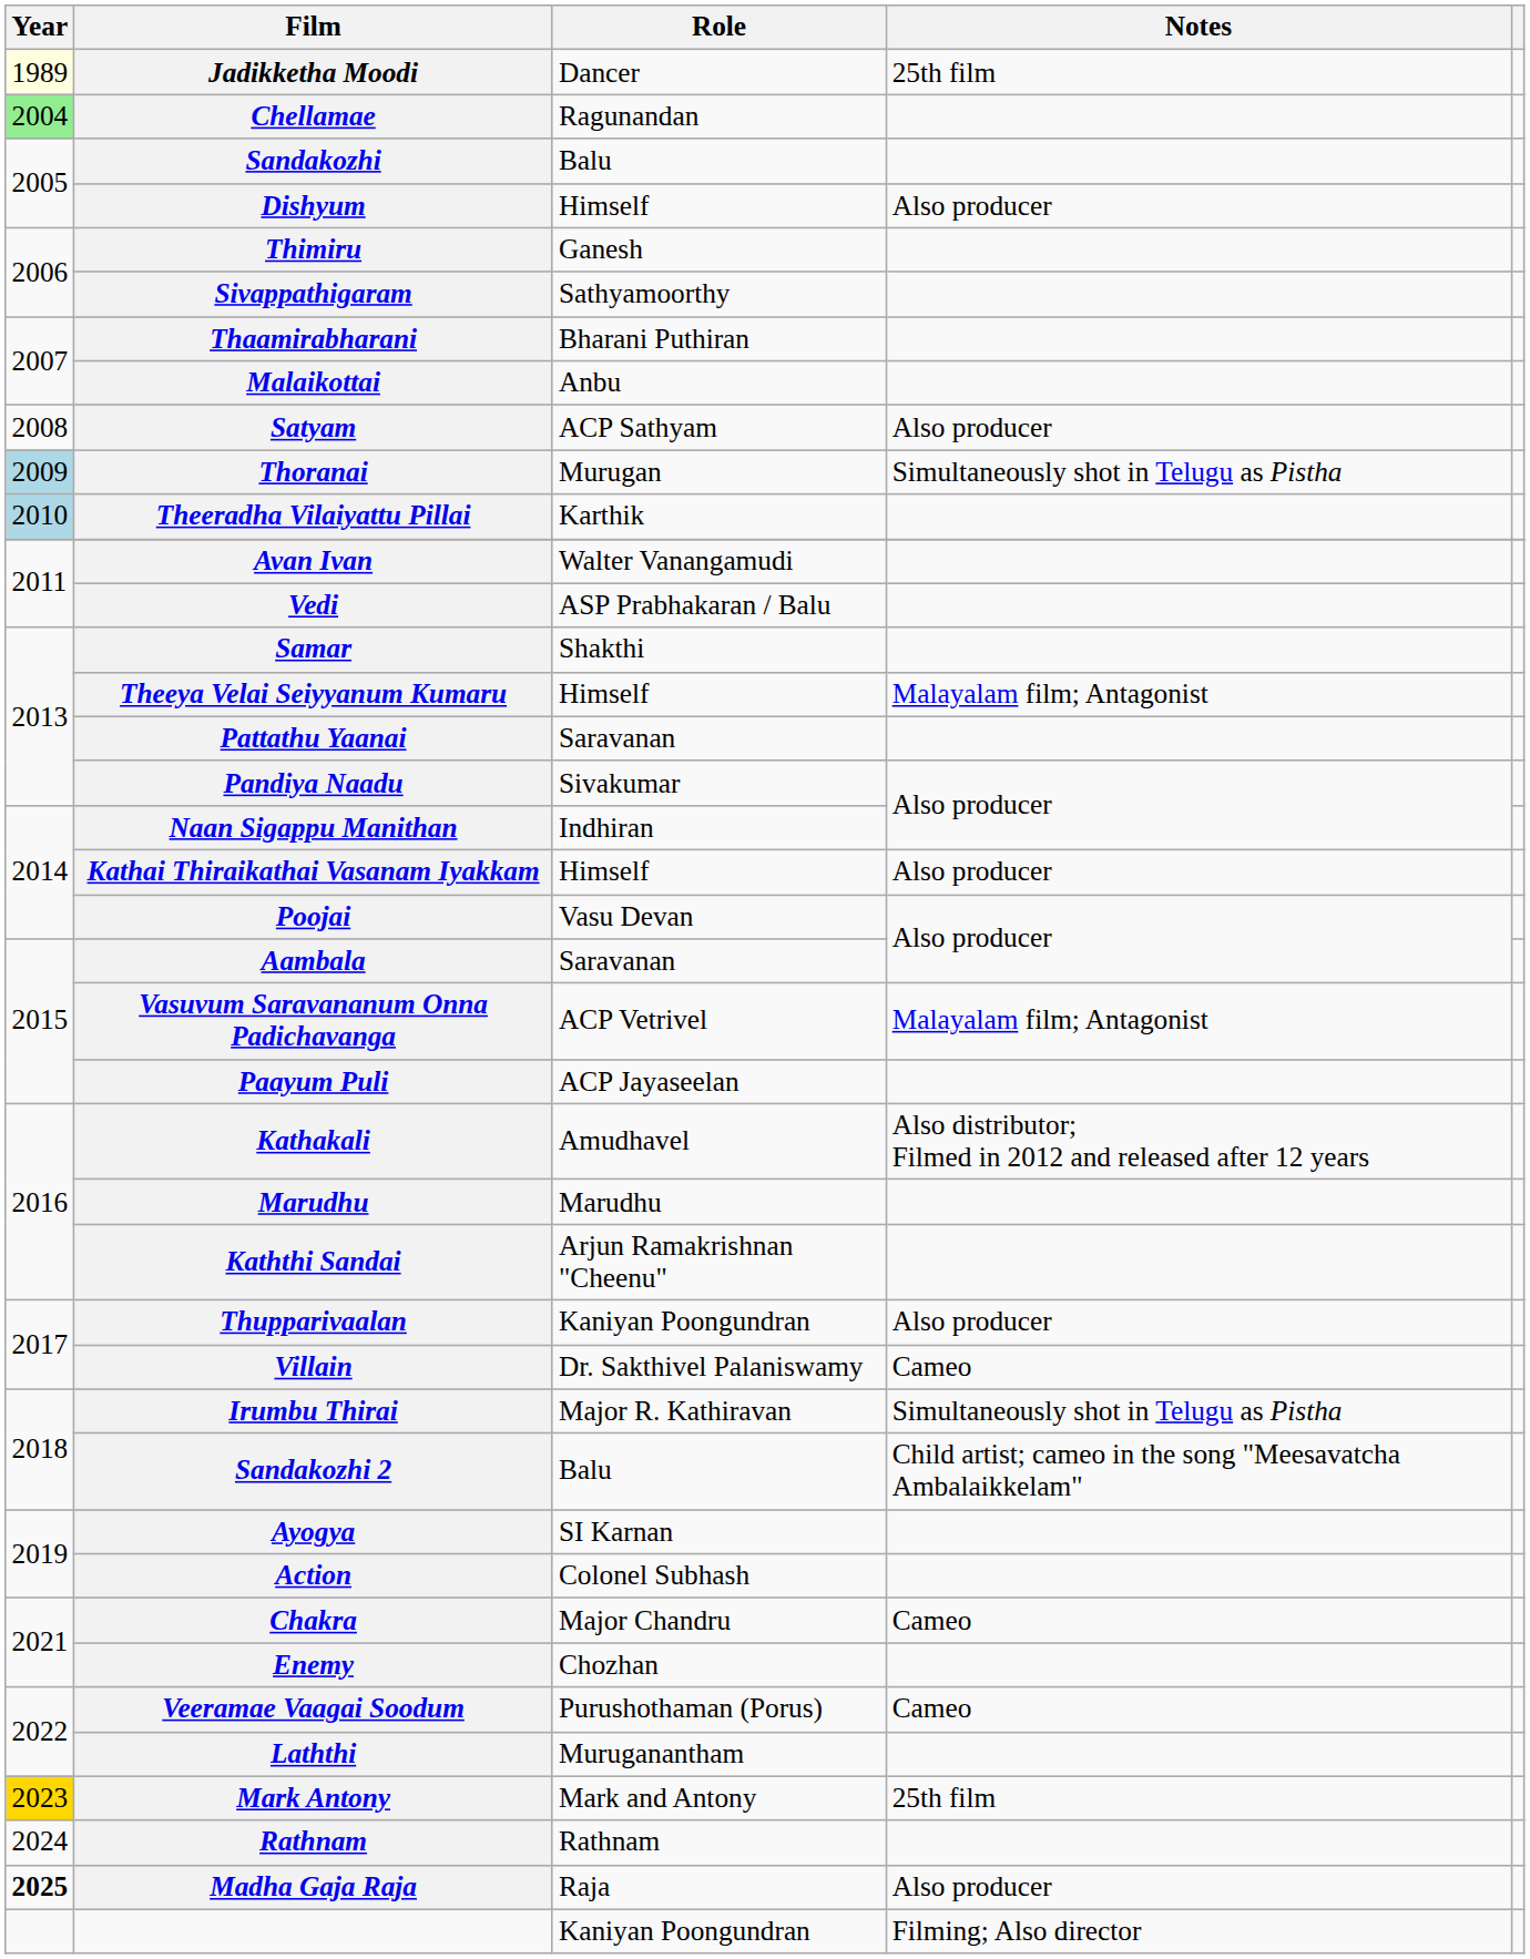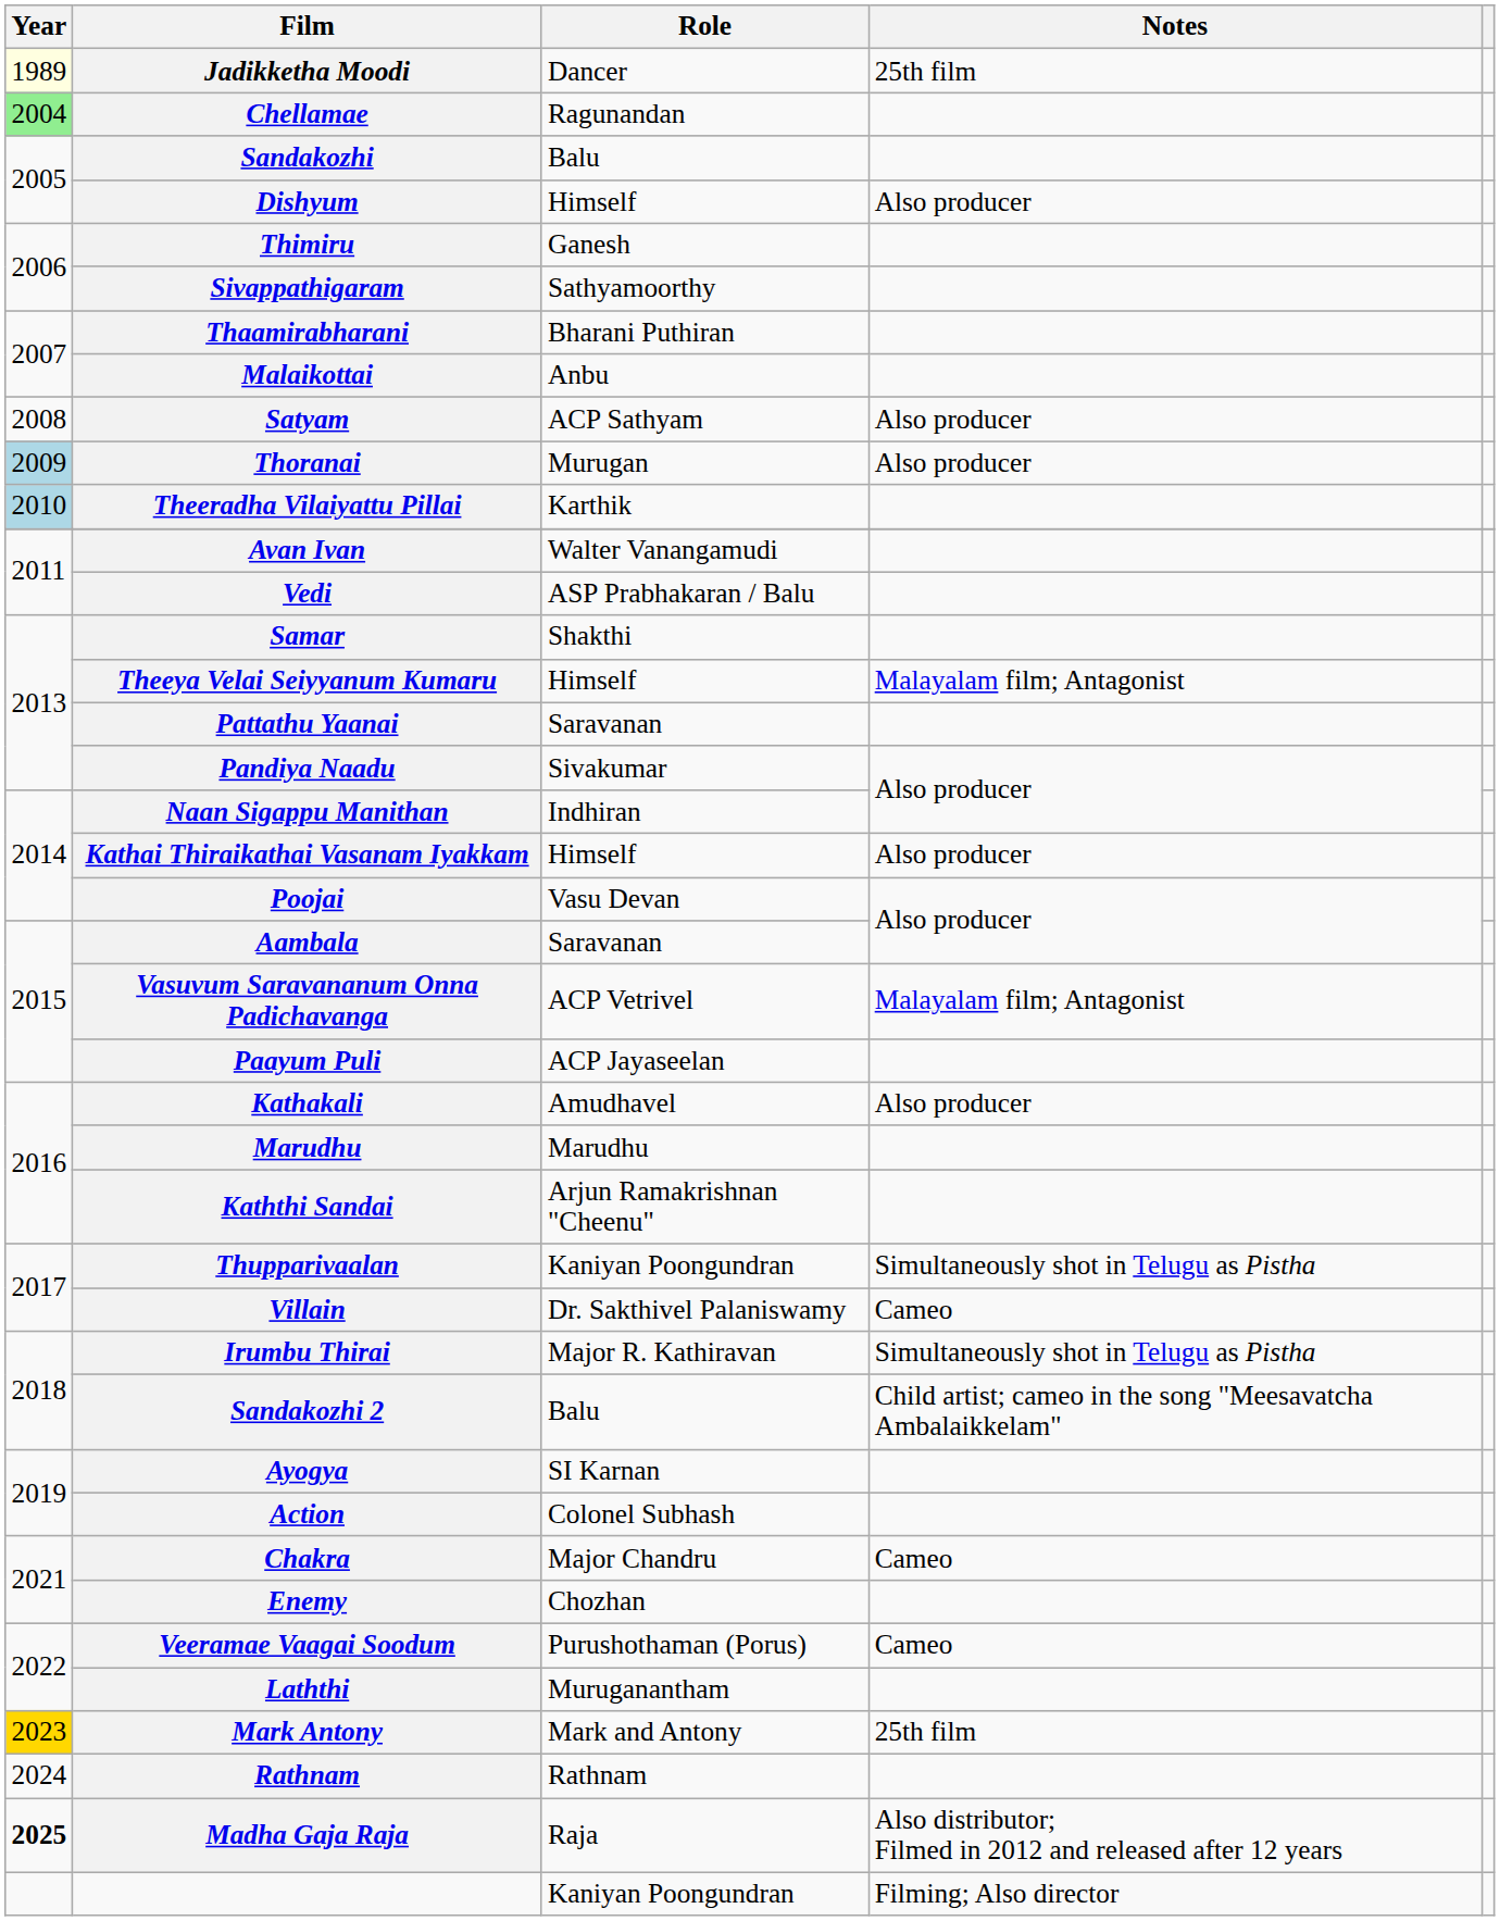 <table class="wikitable sortable plainrowheaders">
 <tr>
 <th>Year</th>
 <th>Film</th>
 <th>Role</th>
 <th class="unsortable">Notes</th>
 <th class="unsortable"></th>
 </tr>
 <tr>
 <td style="background: lightyellow;">1989</td>
 <th scope="row"><em>Jadikketha Moodi</em></th>
 <td>Dancer</td>
 <td>25th film</td>
 <td style="text-align:center;"></td>
 </tr>
 <tr>
 <td style="background: lightgreen;">2004</td>
 <th scope="row"><em><a href='#'>Chellamae</a></em></th>
 <td>Ragunandan</td>
 <td></td>
 <td style="text-align:center;"></td>
 </tr>
 <tr>
 <td rowspan="2">2005</td>
 <th scope="row"><em><a href='#'>Sandakozhi</a></em></th>
 <td>Balu</td>
 <td></td>
 <td style="text-align:center;"></td>
 </tr>
 <tr>
 <th scope="row"><em><a href='#'>Dishyum</a></em></th>
 <td>Himself</td>
 <td>Also producer</td>
 <td style="text-align:center;"><br></td>
 </tr>
 <tr>
 <td rowspan="2">2006</td>
 <th scope="row"><em><a href='#'>Thimiru</a></em></th>
 <td>Ganesh</td>
 <td></td>
 <td style="text-align:center;"></td>
 </tr>
 <tr>
 <th scope="row"><em><a href='#'>Sivappathigaram</a></em></th>
 <td>Sathyamoorthy</td>
 <td></td>
 <td style="text-align:center;"></td>
 </tr>
 <tr>
 <td rowspan="2">2007</td>
 <th scope="row"><em><a href='#'>Thaamirabharani</a></em></th>
 <td>Bharani Puthiran</td>
 <td></td>
 <td style="text-align:center;"></td>
 </tr>
 <tr>
 <th scope="row"><em><a href='#'>Malaikottai</a></em></th>
 <td>Anbu</td>
 <td></td>
 <td style="text-align:center;"></td>
 </tr>
 <tr>
 <td>2008</td>
 <th scope="row"><em><a href='#'>Satyam</a></em></th>
 <td>ACP Sathyam</td>
 <td>Also producer</td>
 <td style="text-align:center;"><br></td>
 </tr>
 <tr>
 <td rowspan="1" style="background: lightblue;">2009</td>
 <th scope="row"><em><a href='#'>Thoranai</a></em></th>
 <td>Murugan</td>
-<td>Simultaneously shot in <a href='#'>Telugu</a> as <em>Pistha</em></td>
+<td>Also producer</td>
 <td style="text-align:center;"></td>
 </tr>
 <tr>
 <td style="background: lightblue;">2010</td>
 <th scope="row"><em><a href='#'>Theeradha Vilaiyattu Pillai</a></em></th>
 <td>Karthik</td>
 <td></td>
 <td style="text-align:center;"></td>
 </tr>
 <tr>
 </tr>
 <tr>
 <td rowspan="2">2011</td>
 <th scope="row"><em><a href='#'>Avan Ivan</a></em></th>
 <td>Walter Vanangamudi</td>
 <td></td>
 <td style="text-align:center;"></td>
 </tr>
 <tr>
 <th scope="row"><em><a href='#'>Vedi</a></em></th>
 <td>ASP Prabhakaran /  Balu</td>
 <td></td>
 <td style="text-align:center;"></td>
 </tr>
 <tr>
 <td rowspan="4">2013</td>
 <th scope="row"><em><a href='#'>Samar</a></em></th>
 <td>Shakthi</td>
 <td></td>
 <td style="text-align:center;"></td>
 </tr>
 <tr>
 <th scope="row"><em><a href='#'>Theeya Velai Seiyyanum Kumaru</a></em></th>
 <td>Himself</td>
 <td><a href='#'>Malayalam</a> film; Antagonist</td>
 <td style="text-align:center;"><br></td>
 </tr>
 <tr>
 <th scope="row"><em><a href='#'>Pattathu Yaanai</a></em></th>
 <td>Saravanan</td>
 <td></td>
 <td style="text-align:center;"></td>
 </tr>
 <tr>
 <th scope="row"><em><a href='#'>Pandiya Naadu</a></em></th>
 <td>Sivakumar</td>
 <td rowspan="2">Also producer</td>
 <td style="text-align:center;"></td>
 </tr>
 <tr>
 <td rowspan="3">2014</td>
 <th scope="row"><em><a href='#'>Naan Sigappu Manithan</a></em></th>
 <td>Indhiran</td>
 <td style="text-align:center;"></td>
 </tr>
 <tr>
 <th scope="row"><em><a href='#'>Kathai Thiraikathai Vasanam Iyakkam</a></em></th>
 <td>Himself</td>
 <td>Also producer</td>
 <td style="text-align:center;"><br></td>
 </tr>
 <tr>
 <th scope="row"><em><a href='#'>Poojai</a></em></th>
 <td>Vasu Devan</td>
 <td rowspan="2">Also producer</td>
 <td style="text-align:center;"></td>
 </tr>
 <tr>
 <td rowspan="3">2015</td>
 <th scope="row"><em><a href='#'>Aambala</a></em></th>
 <td>Saravanan</td>
 <td style="text-align:center;"></td>
 </tr>
 <tr>
 <th scope="row"><em><a href='#'>Vasuvum Saravananum Onna Padichavanga</a></em></th>
 <td>ACP Vetrivel</td>
 <td><a href='#'>Malayalam</a> film; Antagonist</td>
 <td style="text-align:center;"><br></td>
 </tr>
 <tr>
 <th scope="row"><em><a href='#'>Paayum Puli</a></em></th>
 <td>ACP Jayaseelan</td>
 <td></td>
 <td style="text-align:center;"></td>
 </tr>
 <tr>
 <td rowspan="3">2016</td>
 <th scope="row"><em><a href='#'>Kathakali</a></em></th>
 <td>Amudhavel</td>
-<td>Also distributor;<br>Filmed in 2012 and released after 12 years</td>
+<td>Also producer</td>
 <td style="text-align:center;"></td>
 </tr>
 <tr>
 <th scope="row"><em><a href='#'>Marudhu</a></em></th>
 <td>Marudhu</td>
 <td></td>
 <td style="text-align:center;"></td>
 </tr>
 <tr>
 <th scope="row"><em><a href='#'>Kaththi Sandai</a></em></th>
 <td>Arjun Ramakrishnan "Cheenu"</td>
 <td></td>
 <td style="text-align:center;"></td>
 </tr>
 <tr>
 <td rowspan="2">2017</td>
 <th scope="row"><em><a href='#'>Thupparivaalan</a></em></th>
 <td>Kaniyan Poongundran</td>
-<td>Also producer</td>
+<td>Simultaneously shot in <a href='#'>Telugu</a> as <em>Pistha</em></td>
 <td style="text-align:center;"></td>
 </tr>
 <tr>
 <th scope="row"><em><a href='#'>Villain</a></em></th>
 <td>Dr. Sakthivel Palaniswamy</td>
 <td>Cameo</td>
 <td style="text-align:center;"></td>
 </tr>
 <tr>
 <td rowspan="2">2018</td>
 <th scope="row"><em><a href='#'>Irumbu Thirai</a></em></th>
 <td>Major R. Kathiravan</td>
 <td>Simultaneously shot in <a href='#'>Telugu</a> as <em>Pistha</em></td>
 <td style="text-align:center;"></td>
 </tr>
 <tr>
 <th scope="row"><em><a href='#'>Sandakozhi 2</a></em></th>
 <td>Balu</td>
 <td>Child artist; cameo in the song "Meesavatcha Ambalaikkelam"</td>
 <td style="text-align:center;"></td>
 </tr>
 <tr>
 <td rowspan="2">2019</td>
 <th scope="row"><em><a href='#'>Ayogya</a></em></th>
 <td>SI Karnan</td>
 <td></td>
 <td style="text-align:center;"></td>
 </tr>
 <tr>
 <th scope="row"><em><a href='#'>Action</a></em></th>
 <td>Colonel Subhash</td>
 <td></td>
 <td style="text-align:center;"></td>
 </tr>
 <tr>
 <td rowspan="2">2021</td>
 <th scope="row"><em><a href='#'>Chakra</a></em></th>
 <td>Major Chandru</td>
 <td>Cameo</td>
 <td style="text-align:center;"></td>
 </tr>
 <tr>
 <th scope="row"><em><a href='#'>Enemy</a></em></th>
 <td>Chozhan</td>
 <td></td>
 <td style="text-align:center;"></td>
 </tr>
 <tr>
 <td rowspan="2">2022</td>
 <th scope="row"><em><a href='#'>Veeramae Vaagai Soodum</a></em></th>
 <td>Purushothaman (Porus)</td>
 <td>Cameo</td>
 <td style="text-align:center;"></td>
 </tr>
 <tr>
 <th scope="row"><em><a href='#'>Laththi</a></em></th>
 <td>Muruganantham</td>
 <td></td>
 <td style="text-align:center;"></td>
 </tr>
 <tr>
 <td style="background: gold;">2023</td>
 <th scope="row"><em><a href='#'>Mark Antony</a></em></th>
 <td>Mark and Antony</td>
 <td>25th film</td>
 <td style="text-align:center;"></td>
 </tr>
 <tr>
 <td>2024</td>
 <th scope="row"><em><a href='#'>Rathnam</a></em></th>
 <td>Rathnam</td>
 <td></td>
 <td style="text-align:center;"></td>
 </tr>
 <tr>
 <td><strong>2025</strong></td>
 <th scope="row"><em><a href='#'>Madha Gaja Raja</a></em></th>
 <td>Raja</td>
-<td>Also producer</td>
+<td>Also distributor;<br>Filmed in 2012 and released after 12 years</td>
 <td style="text-align:center;"></td>
 </tr>
 <tr>
 <td></td>
 <td></td>
 <td>Kaniyan Poongundran</td>
 <td>Filming; Also director</td>
 <td style="text-align:center;"></td>
 </tr>
 </table>
